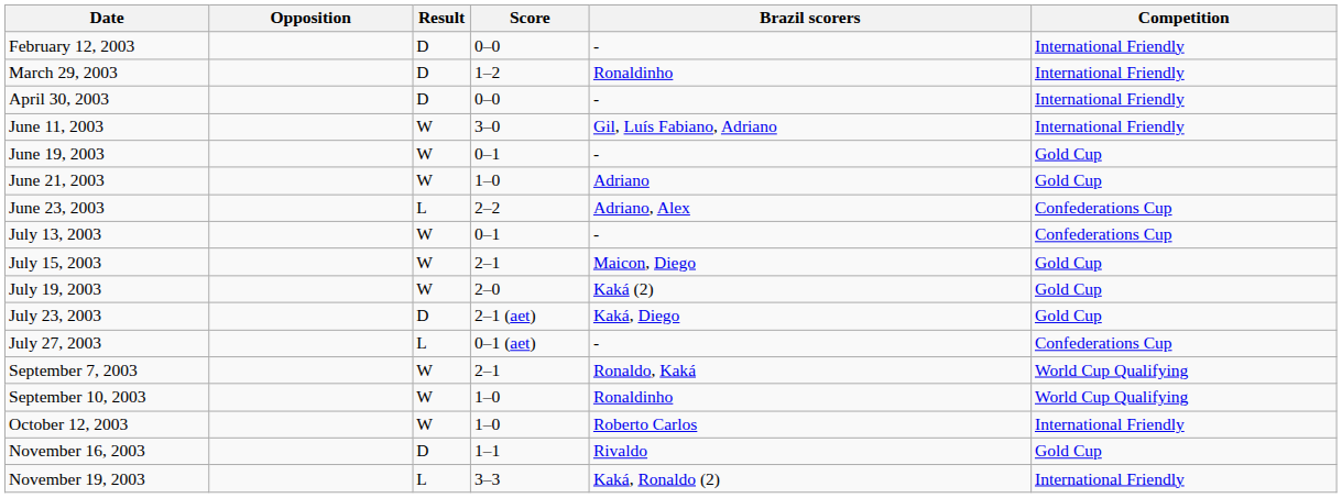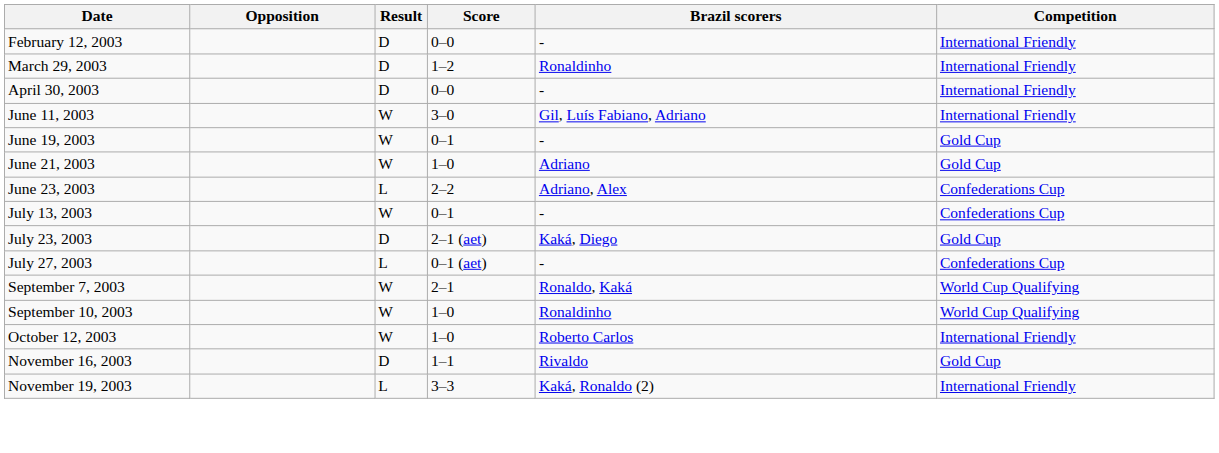 <table class="wikitable" style="text-align: left;">
 <tr>
 <th width=12%>Date</th>
 <th width=12%>Opposition</th>
 <th width=1%>Result</th>
 <th width=7%>Score</th>
 <th width=26%>Brazil scorers</th>
 <th width=18%>Competition</th>
 </tr>
 <tr>
 <td>February 12, 2003</td>
 <td></td>
 <td>D</td>
 <td>0–0</td>
 <td>-</td>
 <td><a href='#'>International Friendly</a></td>
 </tr>
 <tr>
 <td>March 29, 2003</td>
 <td></td>
 <td>D</td>
 <td>1–2</td>
 <td><a href='#'>Ronaldinho</a></td>
 <td><a href='#'>International Friendly</a></td>
 </tr>
 <tr>
 <td>April 30, 2003</td>
 <td></td>
 <td>D</td>
 <td>0–0</td>
 <td>-</td>
 <td><a href='#'>International Friendly</a></td>
 </tr>
 <tr>
 <td>June 11, 2003</td>
 <td></td>
 <td>W</td>
 <td>3–0</td>
 <td><a href='#'>Gil</a>, <a href='#'>Luís Fabiano</a>, <a href='#'>Adriano</a></td>
 <td><a href='#'>International Friendly</a></td>
 </tr>
 <tr>
 <td>June 19, 2003</td>
 <td></td>
 <td>W</td>
 <td>0–1</td>
 <td>-</td>
 <td><a href='#'>Gold Cup</a></td>
 </tr>
 <tr>
 <td>June 21, 2003</td>
 <td></td>
 <td>W</td>
 <td>1–0</td>
 <td><a href='#'>Adriano</a></td>
 <td><a href='#'>Gold Cup</a></td>
 </tr>
 <tr>
 <td>June 23, 2003</td>
 <td></td>
 <td>L</td>
 <td>2–2</td>
 <td><a href='#'>Adriano</a>, <a href='#'>Alex</a></td>
 <td><a href='#'>Confederations Cup</a></td>
 </tr>
 <tr>
 <td>July 13, 2003</td>
 <td></td>
 <td>W</td>
 <td>0–1</td>
 <td>-</td>
 <td><a href='#'>Confederations Cup</a></td>
 </tr>
 <tr>
-<td>July 15, 2003</td>
-<td></td>
-<td>W</td>
-<td>2–1</td>
-<td><a href='#'>Maicon</a>, <a href='#'>Diego</a></td>
-<td><a href='#'>Gold Cup</a></td>
-</tr>
-<tr>
-<td>July 19, 2003</td>
-<td></td>
-<td>W</td>
-<td>2–0</td>
-<td><a href='#'>Kaká</a> (2)</td>
-<td><a href='#'>Gold Cup</a></td>
-</tr>
-<tr>
 <td>July 23, 2003</td>
 <td></td>
 <td>D</td>
 <td>2–1 (<a href='#'>aet</a>)</td>
 <td><a href='#'>Kaká</a>, <a href='#'>Diego</a></td>
 <td><a href='#'>Gold Cup</a></td>
 </tr>
 <tr>
 <td>July 27, 2003</td>
 <td></td>
 <td>L</td>
 <td>0–1 (<a href='#'>aet</a>)</td>
 <td>-</td>
 <td><a href='#'>Confederations Cup</a></td>
 </tr>
 <tr>
 <td>September 7, 2003</td>
 <td></td>
 <td>W</td>
 <td>2–1</td>
 <td><a href='#'>Ronaldo</a>, <a href='#'>Kaká</a></td>
 <td><a href='#'>World Cup Qualifying</a></td>
 </tr>
 <tr>
 <td>September 10, 2003</td>
 <td></td>
 <td>W</td>
 <td>1–0</td>
 <td><a href='#'>Ronaldinho</a></td>
 <td><a href='#'>World Cup Qualifying</a></td>
 </tr>
 <tr>
 <td>October 12, 2003</td>
 <td></td>
 <td>W</td>
 <td>1–0</td>
 <td><a href='#'>Roberto Carlos</a></td>
 <td><a href='#'>International Friendly</a></td>
 </tr>
 <tr>
 <td>November 16, 2003</td>
 <td></td>
 <td>D</td>
 <td>1–1</td>
 <td><a href='#'>Rivaldo</a></td>
 <td><a href='#'>Gold Cup</a></td>
 </tr>
 <tr>
 <td>November 19, 2003</td>
 <td></td>
 <td>L</td>
 <td>3–3</td>
 <td><a href='#'>Kaká</a>, <a href='#'>Ronaldo</a> (2)</td>
 <td><a href='#'>International Friendly</a></td>
 </tr>
 </table>
